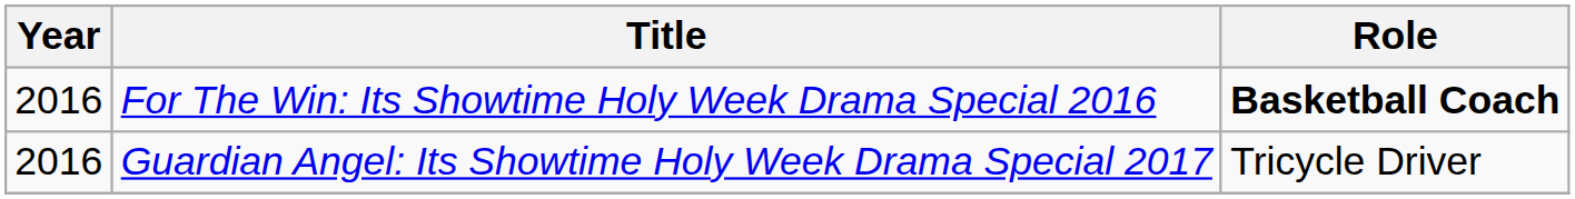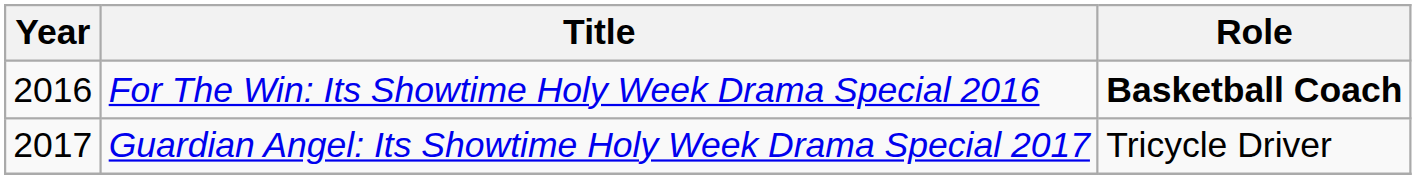 <table class="wikitable">
 <tr>
 <th>Year</th>
 <th>Title</th>
 <th>Role</th>
 </tr>
 <tr>
 <td align="center">2016</td>
 <td><em><a href='#'>For The Win: Its Showtime Holy Week Drama Special 2016</a></em></td>
 <td><strong>Basketball Coach</strong></td>
 </tr>
 <tr>
-<td align="center">2016</td>
+<td align="center">2017</td>
 <td><em><a href='#'>Guardian Angel: Its Showtime Holy Week Drama Special 2017</a></em></td>
 <td>Tricycle Driver</td>
 </tr>
 <tr>
 </tr>
 </table>
